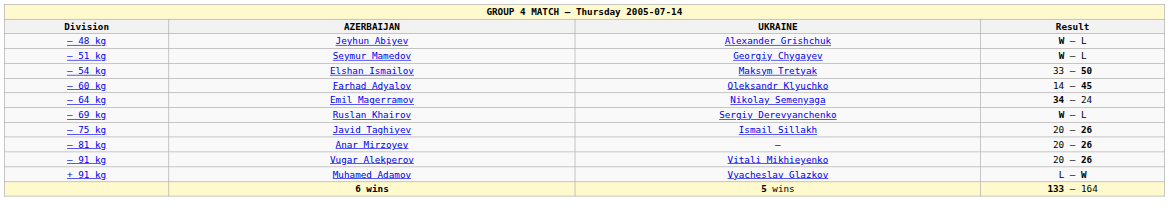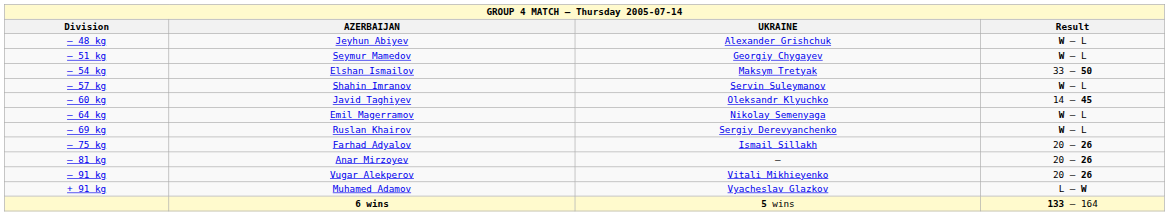 <table class="wikitable" style=" text-align:center; font-size:110%;" width="90%">
 <tr>
 <th colspan="4" style=background:lemonchiffon>GROUP 4 MATCH — Thursday 2005-07-14</th>
 </tr>
 <tr>
 <th>Division</th>
 <th width=35%> AZERBAIJAN</th>
 <th width=35%> UKRAINE</th>
 <th>Result</th>
 </tr>
 <tr>
 <td><a href='#'>– 48 kg</a></td>
 <td><a href='#'>Jeyhun Abiyev</a></td>
 <td><a href='#'>Alexander Grishchuk</a></td>
 <td><strong>W</strong> – L </td>
 </tr>
 <tr>
 <td><a href='#'>– 51 kg</a></td>
 <td><a href='#'>Seymur Mamedov</a></td>
 <td><a href='#'>Georgiy Chygayev</a></td>
 <td><strong>W</strong> – L </td>
 </tr>
 <tr>
 <td><a href='#'>– 54 kg</a></td>
 <td><a href='#'>Elshan Ismailov</a></td>
 <td><a href='#'>Maksym Tretyak</a></td>
 <td>33 – <strong>50</strong></td>
 </tr>
 <tr>
+<td><a href='#'>– 57 kg</a></td>
+<td><a href='#'>Shahin Imranov</a></td>
+<td><a href='#'>Servin Suleymanov</a></td>
+<td><strong>W</strong> – L </td>
+</tr>
+<tr>
 <td><a href='#'>– 60 kg</a></td>
-<td><a href='#'>Farhad Adyalov</a></td>
+<td><a href='#'>Javid Taghiyev</a></td>
 <td><a href='#'>Oleksandr Klyuchko</a></td>
 <td>14 – <strong>45</strong></td>
 </tr>
 <tr>
 <td><a href='#'>– 64 kg</a></td>
 <td><a href='#'>Emil Magerramov</a></td>
 <td><a href='#'>Nikolay Semenyaga</a></td>
-<td><strong>34</strong> – 24</td>
+<td><strong>W</strong> – L </td>
 </tr>
 <tr>
 <td><a href='#'>– 69 kg</a></td>
 <td><a href='#'>Ruslan Khairov</a></td>
 <td><a href='#'>Sergiy Derevyanchenko</a></td>
 <td><strong>W</strong> – L </td>
 </tr>
 <tr>
 <td><a href='#'>– 75 kg</a></td>
-<td><a href='#'>Javid Taghiyev</a></td>
+<td><a href='#'>Farhad Adyalov</a></td>
 <td><a href='#'>Ismail Sillakh</a></td>
 <td>20 – <strong>26</strong></td>
 </tr>
 <tr>
 <td><a href='#'>– 81 kg</a></td>
 <td><a href='#'>Anar Mirzoyev</a></td>
 <td>—</td>
 <td>20 – <strong>26</strong></td>
 </tr>
 <tr>
 <td><a href='#'>– 91 kg</a></td>
 <td><a href='#'>Vugar Alekperov</a></td>
 <td><a href='#'>Vitali Mikhieyenko</a></td>
 <td>20 – <strong>26</strong></td>
 </tr>
 <tr>
 <td><a href='#'>+ 91 kg</a></td>
 <td><a href='#'>Muhamed Adamov</a></td>
 <td><a href='#'>Vyacheslav Glazkov</a></td>
 <td>L – <strong>W</strong></td>
 </tr>
 <tr>
 <td style=background:lemonchiffon></td>
 <td style=background:lemonchiffon><strong>6 wins</strong></td>
 <td style=background:lemonchiffon><strong>5</strong> wins</td>
 <td style=background:lemonchiffon><strong>133</strong> – 164</td>
 </tr>
 </table>
